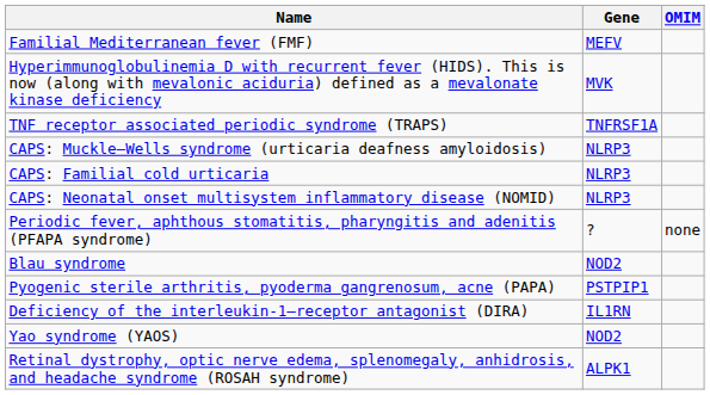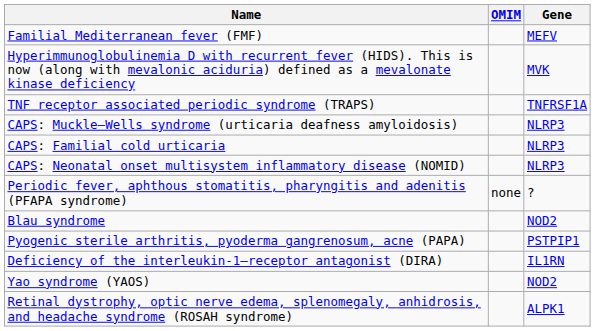 <table class="wikitable">
 <tr>
 <th>Name</th>
+<th><a href='#'>OMIM</a></th>
 <th>Gene</th>
-<th><a href='#'>OMIM</a></th>
 </tr>
 <tr>
 <td><a href='#'>Familial Mediterranean fever</a>  (FMF)</td>
+<td></td>
 <td><a href='#'>MEFV</a></td>
-<td></td>
 </tr>
 <tr>
 <td><a href='#'>Hyperimmunoglobulinemia D with recurrent fever</a>  (HIDS). This is now (along with <a href='#'>mevalonic aciduria</a>) defined as a <a href='#'>mevalonate kinase deficiency</a></td>
+<td></td>
 <td><a href='#'>MVK</a></td>
-<td></td>
 </tr>
 <tr>
 <td><a href='#'>TNF receptor associated periodic syndrome</a> (TRAPS)</td>
+<td></td>
 <td><a href='#'>TNFRSF1A</a></td>
-<td></td>
 </tr>
 <tr>
 <td><a href='#'>CAPS</a>: <a href='#'>Muckle–Wells syndrome</a> (urticaria deafness amyloidosis)</td>
+<td></td>
 <td><a href='#'>NLRP3</a></td>
-<td></td>
 </tr>
 <tr>
 <td><a href='#'>CAPS</a>: <a href='#'>Familial cold urticaria</a></td>
+<td></td>
 <td><a href='#'>NLRP3</a></td>
-<td></td>
 </tr>
 <tr>
 <td><a href='#'>CAPS</a>: <a href='#'>Neonatal onset multisystem inflammatory disease</a> (NOMID)</td>
+<td></td>
 <td><a href='#'>NLRP3</a></td>
-<td></td>
 </tr>
 <tr>
 <td><a href='#'>Periodic fever, aphthous stomatitis, pharyngitis and adenitis</a> (PFAPA syndrome)</td>
+<td>none</td>
 <td>?</td>
-<td>none</td>
 </tr>
 <tr>
 <td><a href='#'>Blau syndrome</a></td>
+<td></td>
 <td><a href='#'>NOD2</a></td>
-<td></td>
 </tr>
 <tr>
 <td><a href='#'>Pyogenic sterile arthritis, pyoderma gangrenosum, acne</a> (PAPA)</td>
+<td></td>
 <td><a href='#'>PSTPIP1</a></td>
-<td></td>
 </tr>
 <tr>
 <td><a href='#'>Deficiency of the interleukin-1–receptor antagonist</a> (DIRA)</td>
+<td></td>
 <td><a href='#'>IL1RN</a></td>
-<td></td>
 </tr>
 <tr>
 <td><a href='#'>Yao syndrome</a> (YAOS)</td>
+<td></td>
 <td><a href='#'>NOD2</a></td>
-<td></td>
 </tr>
 <tr>
 <td><a href='#'>Retinal dystrophy, optic nerve edema, splenomegaly, anhidrosis, and headache syndrome</a> (ROSAH syndrome)</td>
+<td></td>
 <td><a href='#'>ALPK1</a></td>
-<td></td>
 </tr>
 </table>
